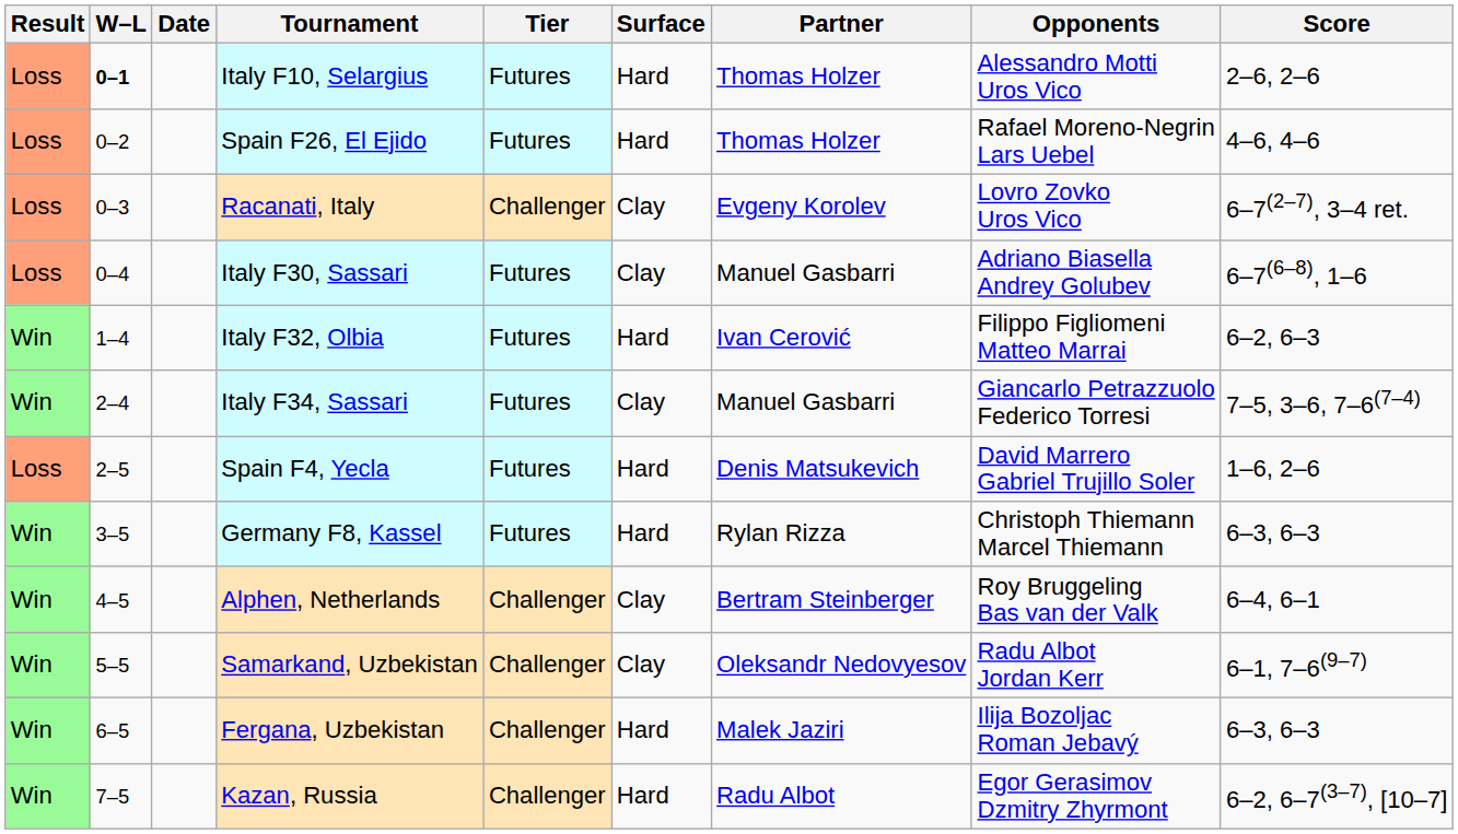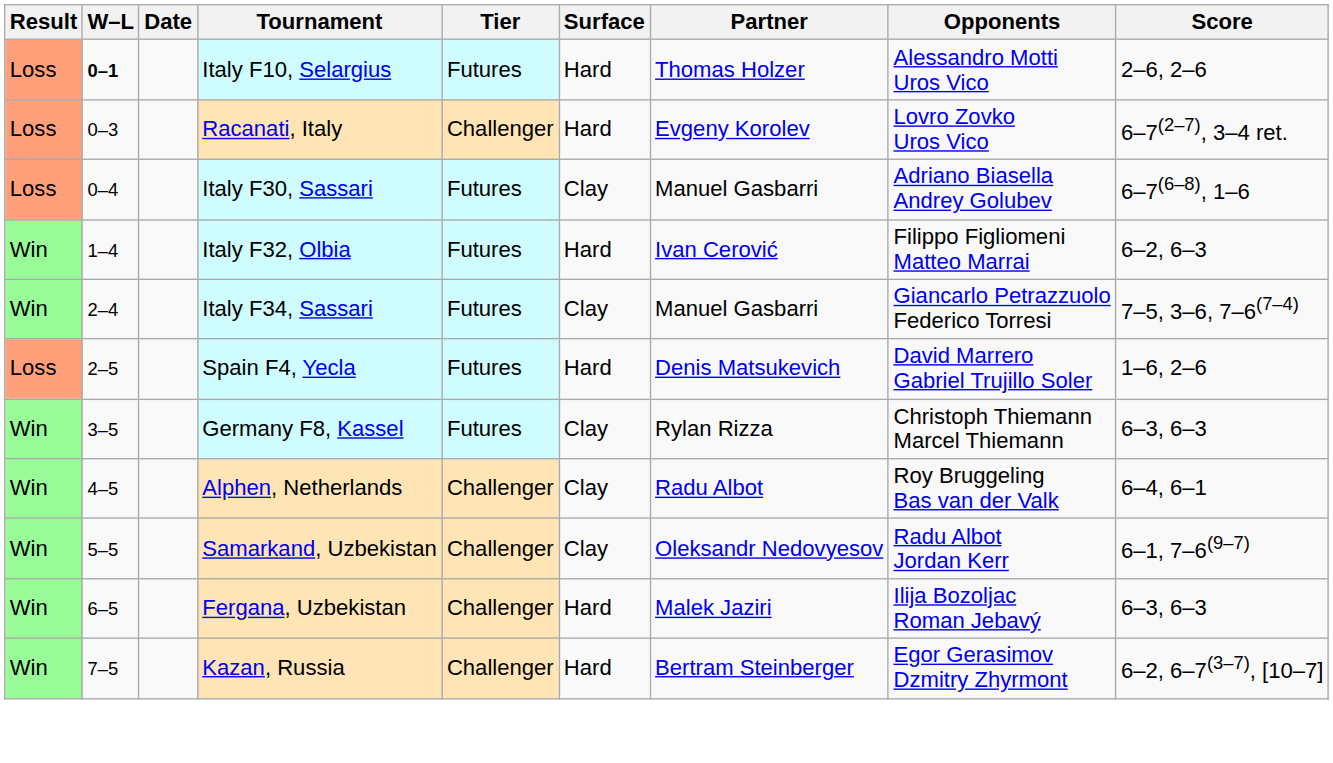 <table class="sortable wikitable">
 <tr>
 <th>Result</th>
 <th class=unsortable>W–L</th>
 <th>Date</th>
 <th>Tournament</th>
 <th>Tier</th>
 <th>Surface</th>
 <th>Partner</th>
 <th>Opponents</th>
 <th class=unsortable>Score</th>
 </tr>
 <tr>
 <td bgcolor=FFA07A>Loss</td>
 <td><strong><small>0–1</small></strong></td>
 <td></td>
 <td style=background:#cffcff>Italy F10, <a href='#'>Selargius</a></td>
 <td style=background:#cffcff>Futures</td>
 <td>Hard</td>
 <td> <a href='#'>Thomas Holzer</a></td>
 <td> <a href='#'>Alessandro Motti</a> <br>  <a href='#'>Uros Vico</a></td>
 <td>2–6, 2–6</td>
 </tr>
 <tr>
 <td bgcolor=FFA07A>Loss</td>
-<td><small>0–2</small></td>
-<td></td>
-<td style=background:#cffcff>Spain F26, <a href='#'>El Ejido</a></td>
-<td style=background:#cffcff>Futures</td>
-<td>Hard</td>
-<td> <a href='#'>Thomas Holzer</a></td>
-<td> Rafael Moreno-Negrin <br>  <a href='#'>Lars Uebel</a></td>
-<td>4–6, 4–6</td>
-</tr>
-<tr>
-<td bgcolor=FFA07A>Loss</td>
 <td><small>0–3</small></td>
 <td></td>
 <td style=background:moccasin><a href='#'>Racanati</a>, Italy</td>
 <td style=background:moccasin>Challenger</td>
-<td>Clay</td>
+<td>Hard</td>
 <td> <a href='#'>Evgeny Korolev</a></td>
 <td> <a href='#'>Lovro Zovko</a> <br>  <a href='#'>Uros Vico</a></td>
 <td>6–7<sup>(2–7)</sup>, 3–4 ret.</td>
 </tr>
 <tr>
 <td bgcolor=FFA07A>Loss</td>
 <td><small>0–4</small></td>
 <td></td>
 <td style=background:#cffcff>Italy F30, <a href='#'>Sassari</a></td>
 <td style=background:#cffcff>Futures</td>
 <td>Clay</td>
 <td> Manuel Gasbarri</td>
 <td> <a href='#'>Adriano Biasella</a> <br>  <a href='#'>Andrey Golubev</a></td>
 <td>6–7<sup>(6–8)</sup>, 1–6</td>
 </tr>
 <tr>
 <td style="background:#98fb98;">Win</td>
 <td><small>1–4</small></td>
 <td></td>
 <td style=background:#cffcff>Italy F32, <a href='#'>Olbia</a></td>
 <td style=background:#cffcff>Futures</td>
 <td>Hard</td>
 <td> <a href='#'>Ivan Cerović</a></td>
 <td> Filippo Figliomeni <br>  <a href='#'>Matteo Marrai</a></td>
 <td>6–2, 6–3</td>
 </tr>
 <tr>
 <td style="background:#98fb98;">Win</td>
 <td><small>2–4</small></td>
 <td></td>
 <td style=background:#cffcff>Italy F34, <a href='#'>Sassari</a></td>
 <td style=background:#cffcff>Futures</td>
 <td>Clay</td>
 <td> Manuel Gasbarri</td>
 <td> <a href='#'>Giancarlo Petrazzuolo</a> <br>  Federico Torresi</td>
 <td>7–5, 3–6, 7–6<sup>(7–4)</sup></td>
 </tr>
 <tr>
 <td bgcolor=FFA07A>Loss</td>
 <td><small>2–5</small></td>
 <td></td>
 <td style=background:#cffcff>Spain F4, <a href='#'>Yecla</a></td>
 <td style=background:#cffcff>Futures</td>
 <td>Hard</td>
 <td> <a href='#'>Denis Matsukevich</a></td>
 <td> <a href='#'>David Marrero</a> <br>  <a href='#'>Gabriel Trujillo Soler</a></td>
 <td>1–6, 2–6</td>
 </tr>
 <tr>
 <td style="background:#98fb98;">Win</td>
 <td><small>3–5</small></td>
 <td></td>
 <td style=background:#cffcff>Germany F8, <a href='#'>Kassel</a></td>
 <td style=background:#cffcff>Futures</td>
-<td>Hard</td>
+<td>Clay</td>
 <td> Rylan Rizza</td>
 <td> Christoph Thiemann <br>  Marcel Thiemann</td>
 <td>6–3, 6–3</td>
 </tr>
 <tr>
 <td style="background:#98fb98;">Win</td>
 <td><small>4–5</small></td>
 <td></td>
 <td style=background:moccasin><a href='#'>Alphen</a>, Netherlands</td>
 <td style=background:moccasin>Challenger</td>
 <td>Clay</td>
-<td> <a href='#'>Bertram Steinberger</a></td>
+<td> <a href='#'>Radu Albot</a></td>
 <td> Roy Bruggeling <br>  <a href='#'>Bas van der Valk</a></td>
 <td>6–4, 6–1</td>
 </tr>
 <tr>
 <td style="background:#98fb98;">Win</td>
 <td><small>5–5</small></td>
 <td></td>
 <td style=background:moccasin><a href='#'>Samarkand</a>, Uzbekistan</td>
 <td style=background:moccasin>Challenger</td>
 <td>Clay</td>
 <td> <a href='#'>Oleksandr Nedovyesov</a></td>
 <td> <a href='#'>Radu Albot</a> <br>  <a href='#'>Jordan Kerr</a></td>
 <td>6–1, 7–6<sup>(9–7)</sup></td>
 </tr>
 <tr>
 <td style="background:#98fb98;">Win</td>
 <td><small>6–5</small></td>
 <td></td>
 <td style=background:moccasin><a href='#'>Fergana</a>, Uzbekistan</td>
 <td style=background:moccasin>Challenger</td>
 <td>Hard</td>
 <td> <a href='#'>Malek Jaziri</a></td>
 <td> <a href='#'>Ilija Bozoljac</a> <br>  <a href='#'>Roman Jebavý</a></td>
 <td>6–3, 6–3</td>
 </tr>
 <tr>
 <td style="background:#98fb98;">Win</td>
 <td><small>7–5</small></td>
 <td></td>
 <td style=background:moccasin><a href='#'>Kazan</a>, Russia</td>
 <td style=background:moccasin>Challenger</td>
 <td>Hard</td>
-<td> <a href='#'>Radu Albot</a></td>
+<td> <a href='#'>Bertram Steinberger</a></td>
 <td> <a href='#'>Egor Gerasimov</a> <br>  <a href='#'>Dzmitry Zhyrmont</a></td>
 <td>6–2, 6–7<sup>(3–7)</sup>, [10–7]</td>
 </tr>
 </table>
